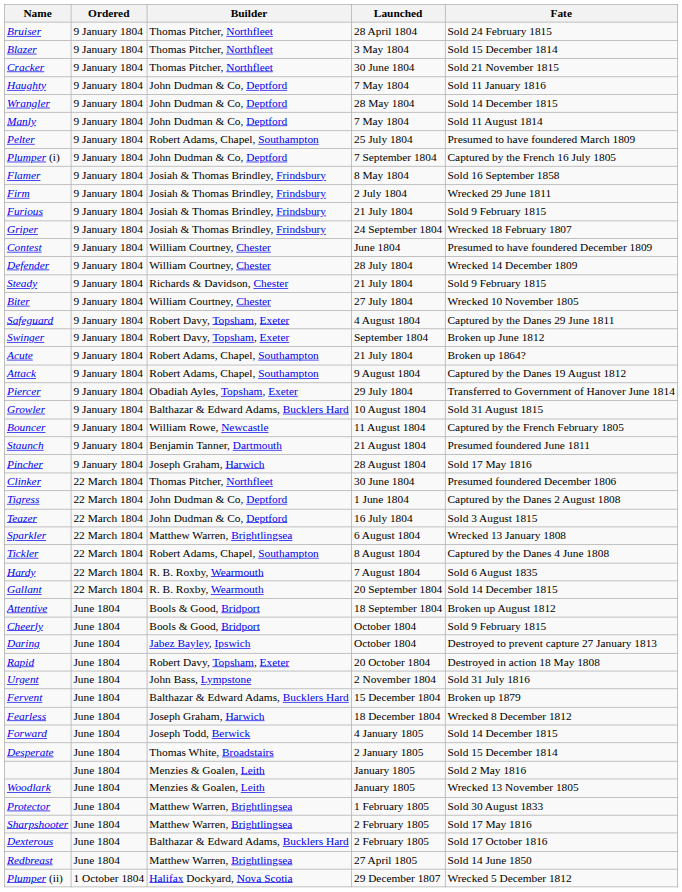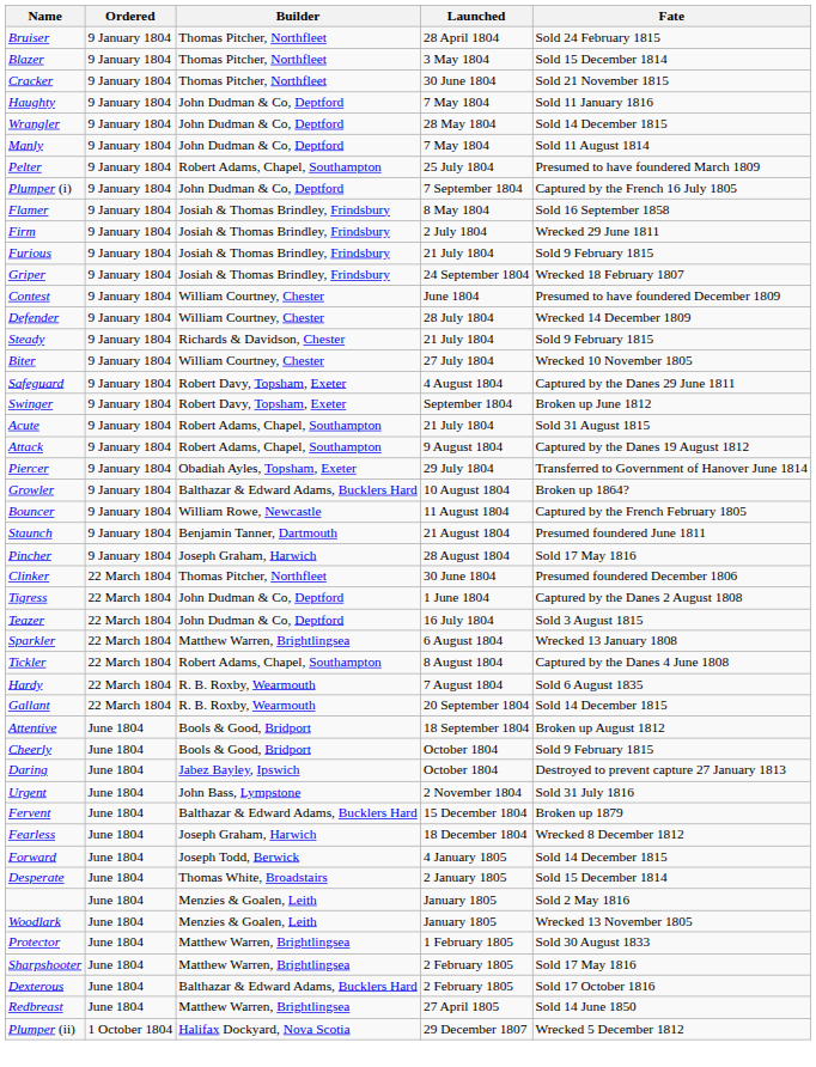 <table class="sortable wikitable">
 <tr>
 <th>Name</th>
 <th>Ordered</th>
 <th>Builder</th>
 <th>Launched</th>
 <th>Fate</th>
 </tr>
 <tr>
 <td><a href='#'><em>Bruiser</em></a></td>
 <td>9 January 1804</td>
 <td>Thomas Pitcher, <a href='#'>Northfleet</a></td>
 <td>28 April 1804</td>
 <td>Sold 24 February 1815</td>
 </tr>
 <tr>
 <td><a href='#'><em>Blazer</em></a></td>
 <td>9 January 1804</td>
 <td>Thomas Pitcher, <a href='#'>Northfleet</a></td>
 <td>3 May 1804</td>
 <td>Sold 15 December 1814</td>
 </tr>
 <tr>
 <td><a href='#'><em>Cracker</em></a></td>
 <td>9 January 1804</td>
 <td>Thomas Pitcher, <a href='#'>Northfleet</a></td>
 <td>30 June 1804</td>
 <td>Sold 21 November 1815</td>
 </tr>
 <tr>
 <td><a href='#'><em>Haughty</em></a></td>
 <td>9 January 1804</td>
 <td>John Dudman & Co, <a href='#'>Deptford</a></td>
 <td>7 May 1804</td>
 <td>Sold 11 January 1816</td>
 </tr>
 <tr>
 <td><a href='#'><em>Wrangler</em></a></td>
 <td>9 January 1804</td>
 <td>John Dudman & Co, <a href='#'>Deptford</a></td>
 <td>28 May 1804</td>
 <td>Sold 14 December 1815</td>
 </tr>
 <tr>
 <td><a href='#'><em>Manly</em></a></td>
 <td>9 January 1804</td>
 <td>John Dudman & Co, <a href='#'>Deptford</a></td>
 <td>7 May 1804</td>
 <td>Sold 11 August 1814</td>
 </tr>
 <tr>
 <td><a href='#'><em>Pelter</em></a></td>
 <td>9 January 1804</td>
 <td>Robert Adams, Chapel, <a href='#'>Southampton</a></td>
 <td>25 July 1804</td>
 <td>Presumed to have foundered March 1809</td>
 </tr>
 <tr>
 <td><a href='#'><em>Plumper</em></a> (i)</td>
 <td>9 January 1804</td>
 <td>John Dudman & Co, <a href='#'>Deptford</a></td>
 <td>7 September 1804</td>
 <td>Captured by the French 16 July 1805</td>
 </tr>
 <tr>
 <td><a href='#'><em>Flamer</em></a></td>
 <td>9 January 1804</td>
 <td>Josiah & Thomas Brindley, <a href='#'>Frindsbury</a></td>
 <td>8 May 1804</td>
 <td>Sold 16 September 1858</td>
 </tr>
 <tr>
 <td><a href='#'><em>Firm</em></a></td>
 <td>9 January 1804</td>
 <td>Josiah & Thomas Brindley, <a href='#'>Frindsbury</a></td>
 <td>2 July 1804</td>
 <td>Wrecked 29 June 1811</td>
 </tr>
 <tr>
 <td><a href='#'><em>Furious</em></a></td>
 <td>9 January 1804</td>
 <td>Josiah & Thomas Brindley, <a href='#'>Frindsbury</a></td>
 <td>21 July 1804</td>
 <td>Sold 9 February 1815</td>
 </tr>
 <tr>
 <td><a href='#'><em>Griper</em></a></td>
 <td>9 January 1804</td>
 <td>Josiah & Thomas Brindley, <a href='#'>Frindsbury</a></td>
 <td>24 September 1804</td>
 <td>Wrecked 18 February 1807</td>
 </tr>
 <tr>
 <td><a href='#'><em>Contest</em></a></td>
 <td>9 January 1804</td>
 <td>William Courtney, <a href='#'>Chester</a></td>
 <td>June 1804</td>
 <td>Presumed to have foundered December 1809</td>
 </tr>
 <tr>
 <td><a href='#'><em>Defender</em></a></td>
 <td>9 January 1804</td>
 <td>William Courtney, <a href='#'>Chester</a></td>
 <td>28 July 1804</td>
 <td>Wrecked 14 December 1809</td>
 </tr>
 <tr>
 <td><a href='#'><em>Steady</em></a></td>
 <td>9 January 1804</td>
 <td>Richards & Davidson, <a href='#'>Chester</a></td>
 <td>21 July 1804</td>
 <td>Sold 9 February 1815</td>
 </tr>
 <tr>
 <td><a href='#'><em>Biter</em></a></td>
 <td>9 January 1804</td>
 <td>William Courtney, <a href='#'>Chester</a></td>
 <td>27 July 1804</td>
 <td>Wrecked 10 November 1805</td>
 </tr>
 <tr>
 <td><a href='#'><em>Safeguard</em></a></td>
 <td>9 January 1804</td>
 <td>Robert Davy, <a href='#'>Topsham</a>, <a href='#'>Exeter</a></td>
 <td>4 August 1804</td>
 <td>Captured by the Danes 29 June 1811</td>
 </tr>
 <tr>
 <td><a href='#'><em>Swinger</em></a></td>
 <td>9 January 1804</td>
 <td>Robert Davy, <a href='#'>Topsham</a>, <a href='#'>Exeter</a></td>
 <td>September 1804</td>
 <td>Broken up June 1812</td>
 </tr>
 <tr>
 <td><a href='#'><em>Acute</em></a></td>
 <td>9 January 1804</td>
 <td>Robert Adams, Chapel, <a href='#'>Southampton</a></td>
 <td>21 July 1804</td>
-<td>Broken up 1864?</td>
+<td>Sold 31 August 1815</td>
 </tr>
 <tr>
 <td><a href='#'><em>Attack</em></a></td>
 <td>9 January 1804</td>
 <td>Robert Adams, Chapel, <a href='#'>Southampton</a></td>
 <td>9 August 1804</td>
 <td>Captured by the Danes 19 August 1812</td>
 </tr>
 <tr>
 <td><a href='#'><em>Piercer</em></a></td>
 <td>9 January 1804</td>
 <td>Obadiah Ayles, <a href='#'>Topsham</a>, <a href='#'>Exeter</a></td>
 <td>29 July 1804</td>
 <td>Transferred to Government of Hanover June 1814</td>
 </tr>
 <tr>
 <td><a href='#'><em>Growler</em></a></td>
 <td>9 January 1804</td>
 <td>Balthazar & Edward Adams, <a href='#'>Bucklers Hard</a></td>
 <td>10 August 1804</td>
-<td>Sold 31 August 1815</td>
+<td>Broken up 1864?</td>
 </tr>
 <tr>
 <td><a href='#'><em>Bouncer</em></a></td>
 <td>9 January 1804</td>
 <td>William Rowe, <a href='#'>Newcastle</a></td>
 <td>11 August 1804</td>
 <td>Captured by the French February 1805</td>
 </tr>
 <tr>
 <td><a href='#'><em>Staunch</em></a></td>
 <td>9 January 1804</td>
 <td>Benjamin Tanner, <a href='#'>Dartmouth</a></td>
 <td>21 August 1804</td>
 <td>Presumed foundered June 1811</td>
 </tr>
 <tr>
 <td><a href='#'><em>Pincher</em></a></td>
 <td>9 January 1804</td>
 <td>Joseph Graham, <a href='#'>Harwich</a></td>
 <td>28 August 1804</td>
 <td>Sold 17 May 1816</td>
 </tr>
 <tr>
 <td><a href='#'><em>Clinker</em></a></td>
 <td>22 March 1804</td>
 <td>Thomas Pitcher, <a href='#'>Northfleet</a></td>
 <td>30 June 1804</td>
 <td>Presumed foundered December 1806</td>
 </tr>
 <tr>
 <td><a href='#'><em>Tigress</em></a></td>
 <td>22 March 1804</td>
 <td>John Dudman & Co, <a href='#'>Deptford</a></td>
 <td>1 June 1804</td>
 <td>Captured by the Danes 2 August 1808</td>
 </tr>
 <tr>
 <td><a href='#'><em>Teazer</em></a></td>
 <td>22 March 1804</td>
 <td>John Dudman & Co, <a href='#'>Deptford</a></td>
 <td>16 July 1804</td>
 <td>Sold 3 August 1815</td>
 </tr>
 <tr>
 <td><a href='#'><em>Sparkler</em></a></td>
 <td>22 March 1804</td>
 <td>Matthew Warren, <a href='#'>Brightlingsea</a></td>
 <td>6 August 1804</td>
 <td>Wrecked 13 January 1808</td>
 </tr>
 <tr>
 <td><a href='#'><em>Tickler</em></a></td>
 <td>22 March 1804</td>
 <td>Robert Adams, Chapel, <a href='#'>Southampton</a></td>
 <td>8 August 1804</td>
 <td>Captured by the Danes 4 June 1808</td>
 </tr>
 <tr>
 <td><a href='#'><em>Hardy</em></a></td>
 <td>22 March 1804</td>
 <td>R. B. Roxby, <a href='#'>Wearmouth</a></td>
 <td>7 August 1804</td>
 <td>Sold 6 August 1835</td>
 </tr>
 <tr>
 <td><a href='#'><em>Gallant</em></a></td>
 <td>22 March 1804</td>
 <td>R. B. Roxby, <a href='#'>Wearmouth</a></td>
 <td>20 September 1804</td>
 <td>Sold 14 December 1815</td>
 </tr>
 <tr>
 <td><a href='#'><em>Attentive</em></a></td>
 <td>June 1804</td>
 <td>Bools & Good, <a href='#'>Bridport</a></td>
 <td>18 September 1804</td>
 <td>Broken up August 1812</td>
 </tr>
 <tr>
 <td><a href='#'><em>Cheerly</em></a></td>
 <td>June 1804</td>
 <td>Bools & Good, <a href='#'>Bridport</a></td>
 <td>October 1804</td>
 <td>Sold 9 February 1815</td>
 </tr>
 <tr>
 <td><a href='#'><em>Daring</em></a></td>
 <td>June 1804</td>
 <td><a href='#'>Jabez Bayley</a>, <a href='#'>Ipswich</a></td>
 <td>October 1804</td>
 <td>Destroyed to prevent capture 27 January 1813</td>
 </tr>
 <tr>
-<td><a href='#'><em>Rapid</em></a></td>
-<td>June 1804</td>
-<td>Robert Davy, <a href='#'>Topsham</a>, <a href='#'>Exeter</a></td>
-<td>20 October 1804</td>
-<td>Destroyed in action 18 May 1808</td>
-</tr>
-<tr>
 <td><a href='#'><em>Urgent</em></a></td>
 <td>June 1804</td>
 <td>John Bass, <a href='#'>Lympstone</a></td>
 <td>2 November 1804</td>
 <td>Sold 31 July 1816</td>
 </tr>
 <tr>
 <td><a href='#'><em>Fervent</em></a></td>
 <td>June 1804</td>
 <td>Balthazar & Edward Adams, <a href='#'>Bucklers Hard</a></td>
 <td>15 December 1804</td>
 <td>Broken up 1879</td>
 </tr>
 <tr>
 <td><a href='#'><em>Fearless</em></a></td>
 <td>June 1804</td>
 <td>Joseph Graham, <a href='#'>Harwich</a></td>
 <td>18 December 1804</td>
 <td>Wrecked 8 December 1812</td>
 </tr>
 <tr>
 <td><a href='#'><em>Forward</em></a></td>
 <td>June 1804</td>
 <td>Joseph Todd, <a href='#'>Berwick</a></td>
 <td>4 January 1805</td>
 <td>Sold 14 December 1815</td>
 </tr>
 <tr>
 <td><a href='#'><em>Desperate</em></a></td>
 <td>June 1804</td>
 <td>Thomas White, <a href='#'>Broadstairs</a></td>
 <td>2 January 1805</td>
 <td>Sold 15 December 1814</td>
 </tr>
 <tr>
 <td></td>
 <td>June 1804</td>
 <td>Menzies & Goalen, <a href='#'>Leith</a></td>
 <td>January 1805</td>
 <td>Sold 2 May 1816</td>
 </tr>
 <tr>
 <td><a href='#'><em>Woodlark</em></a></td>
 <td>June 1804</td>
 <td>Menzies & Goalen, <a href='#'>Leith</a></td>
 <td>January 1805</td>
 <td>Wrecked 13 November 1805</td>
 </tr>
 <tr>
 <td><a href='#'><em>Protector</em></a></td>
 <td>June 1804</td>
 <td>Matthew Warren, <a href='#'>Brightlingsea</a></td>
 <td>1 February 1805</td>
 <td>Sold 30 August 1833</td>
 </tr>
 <tr>
 <td><a href='#'><em>Sharpshooter</em></a></td>
 <td>June 1804</td>
 <td>Matthew Warren, <a href='#'>Brightlingsea</a></td>
 <td>2 February 1805</td>
 <td>Sold 17 May 1816</td>
 </tr>
 <tr>
 <td><a href='#'><em>Dexterous</em></a></td>
 <td>June 1804</td>
 <td>Balthazar & Edward Adams, <a href='#'>Bucklers Hard</a></td>
 <td>2 February 1805</td>
 <td>Sold 17 October 1816</td>
 </tr>
 <tr>
 <td><a href='#'><em>Redbreast</em></a></td>
 <td>June 1804</td>
 <td>Matthew Warren, <a href='#'>Brightlingsea</a></td>
 <td>27 April 1805</td>
 <td>Sold 14 June 1850</td>
 </tr>
 <tr>
 <td><a href='#'><em>Plumper</em></a> (ii)</td>
 <td>1 October 1804</td>
 <td><a href='#'>Halifax</a> Dockyard, <a href='#'>Nova Scotia</a></td>
 <td>29 December 1807</td>
 <td>Wrecked 5 December 1812</td>
 </tr>
 </table>
